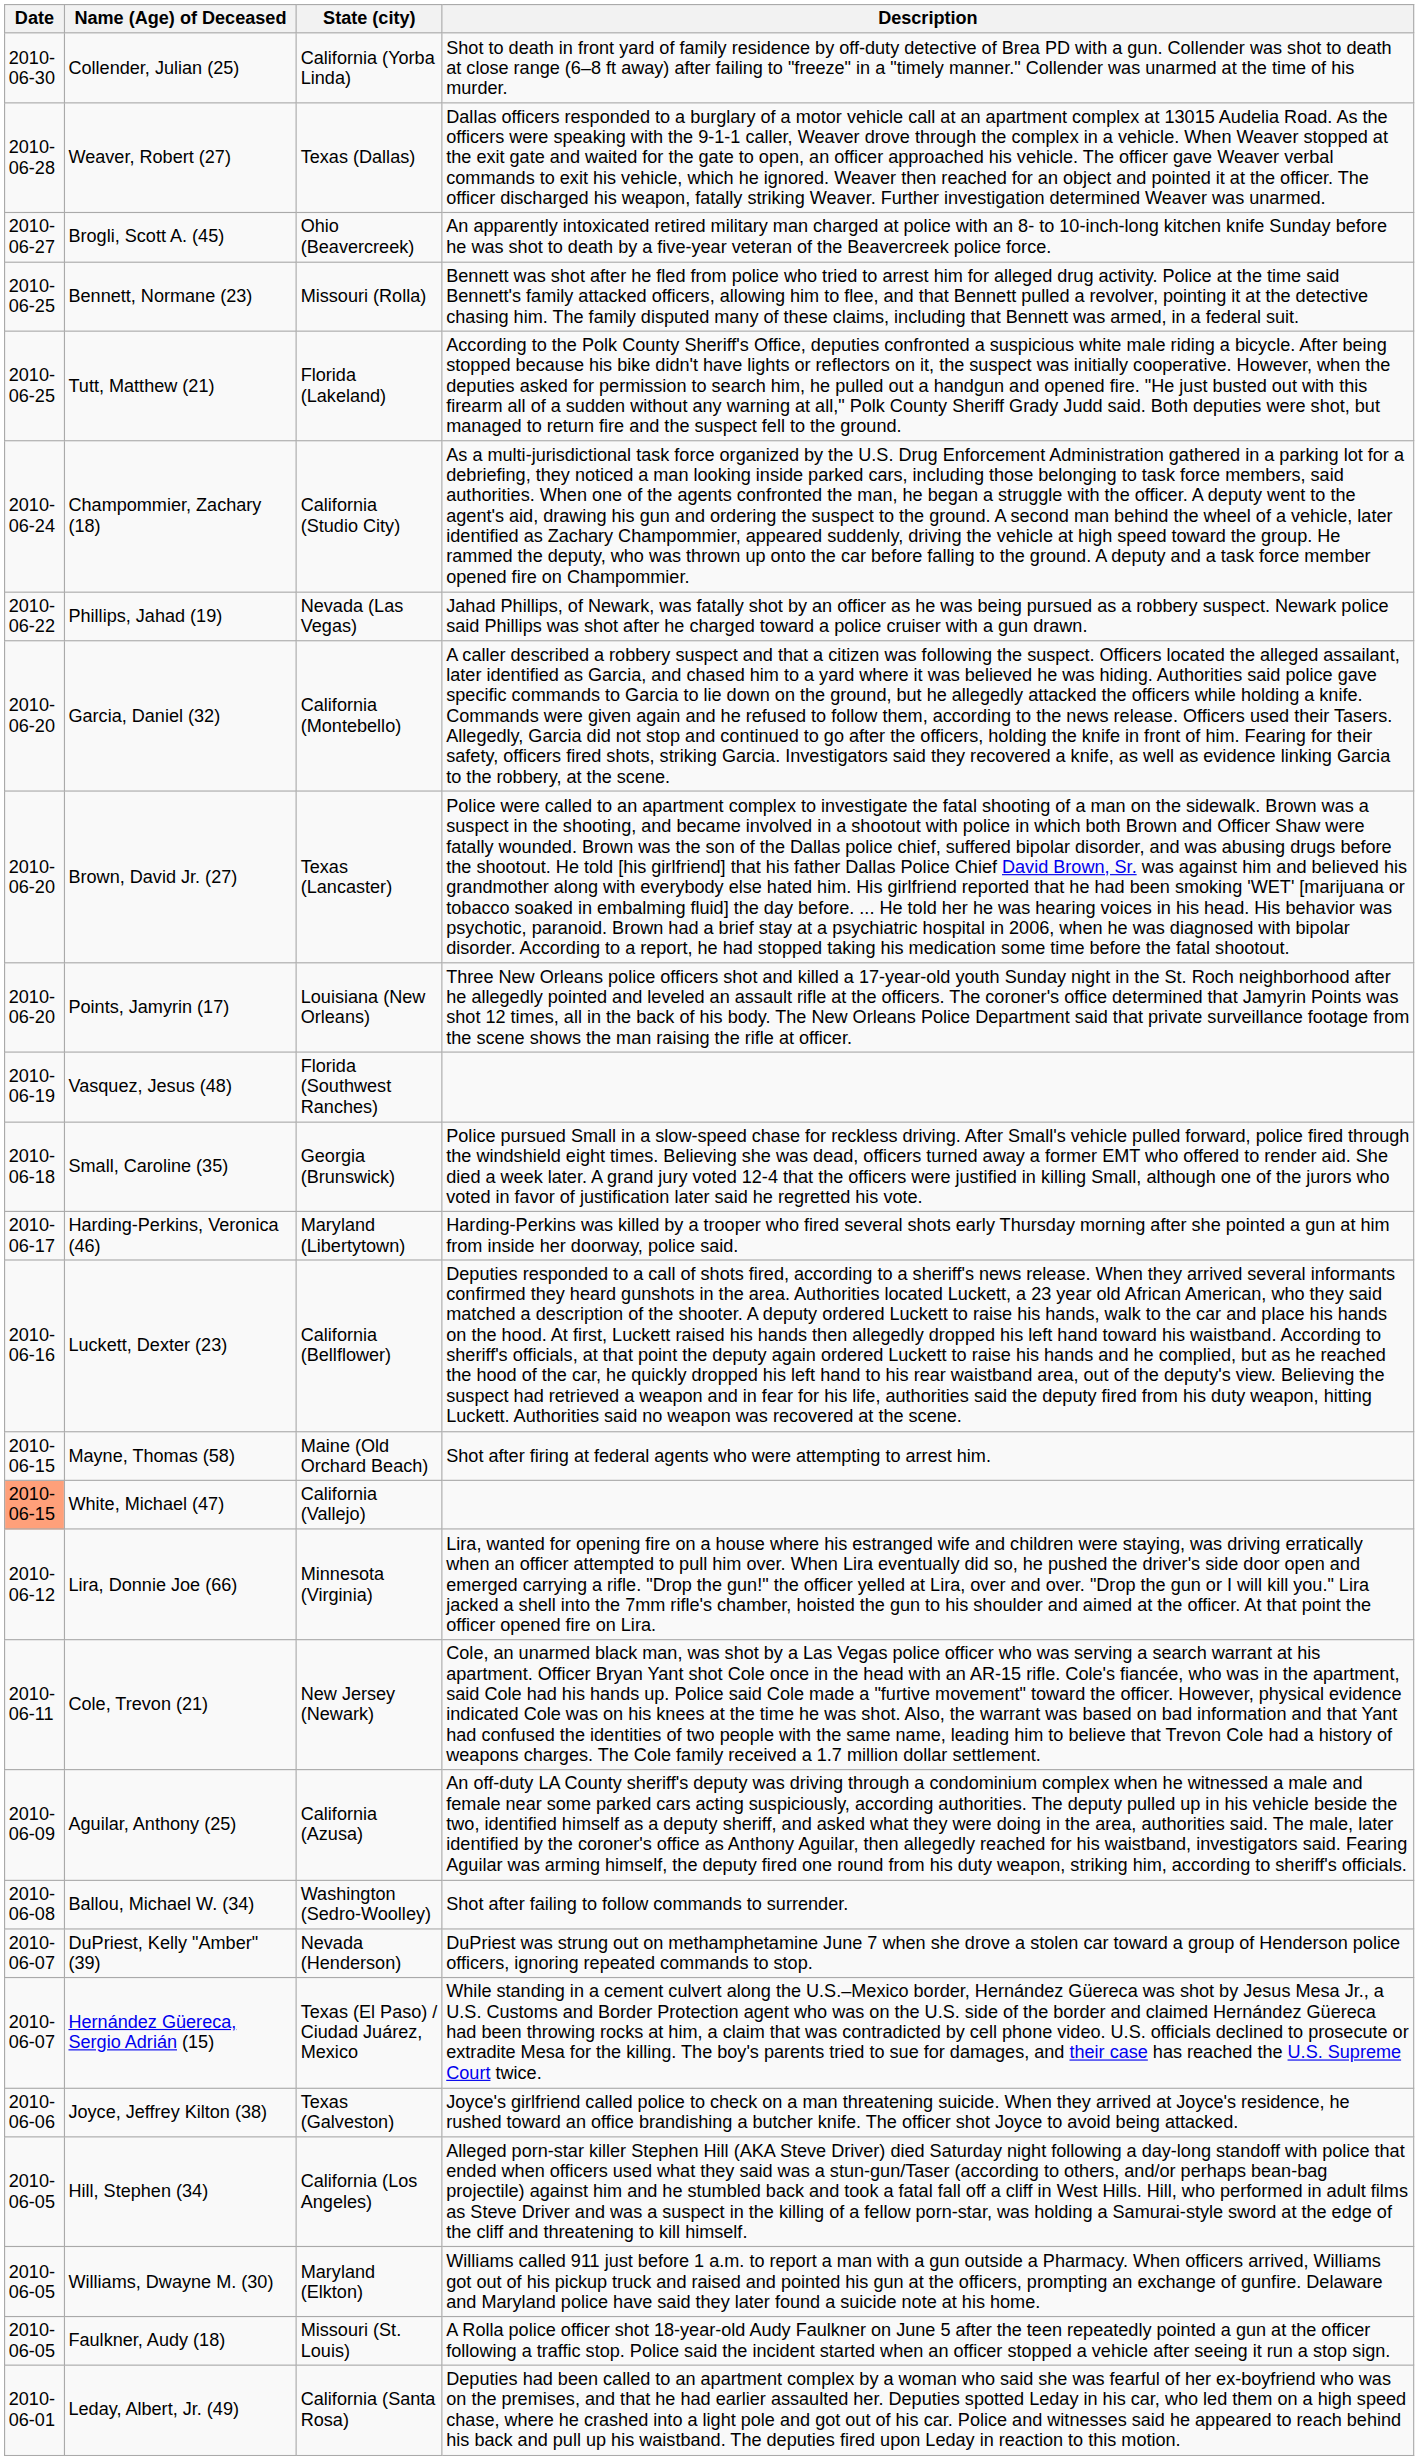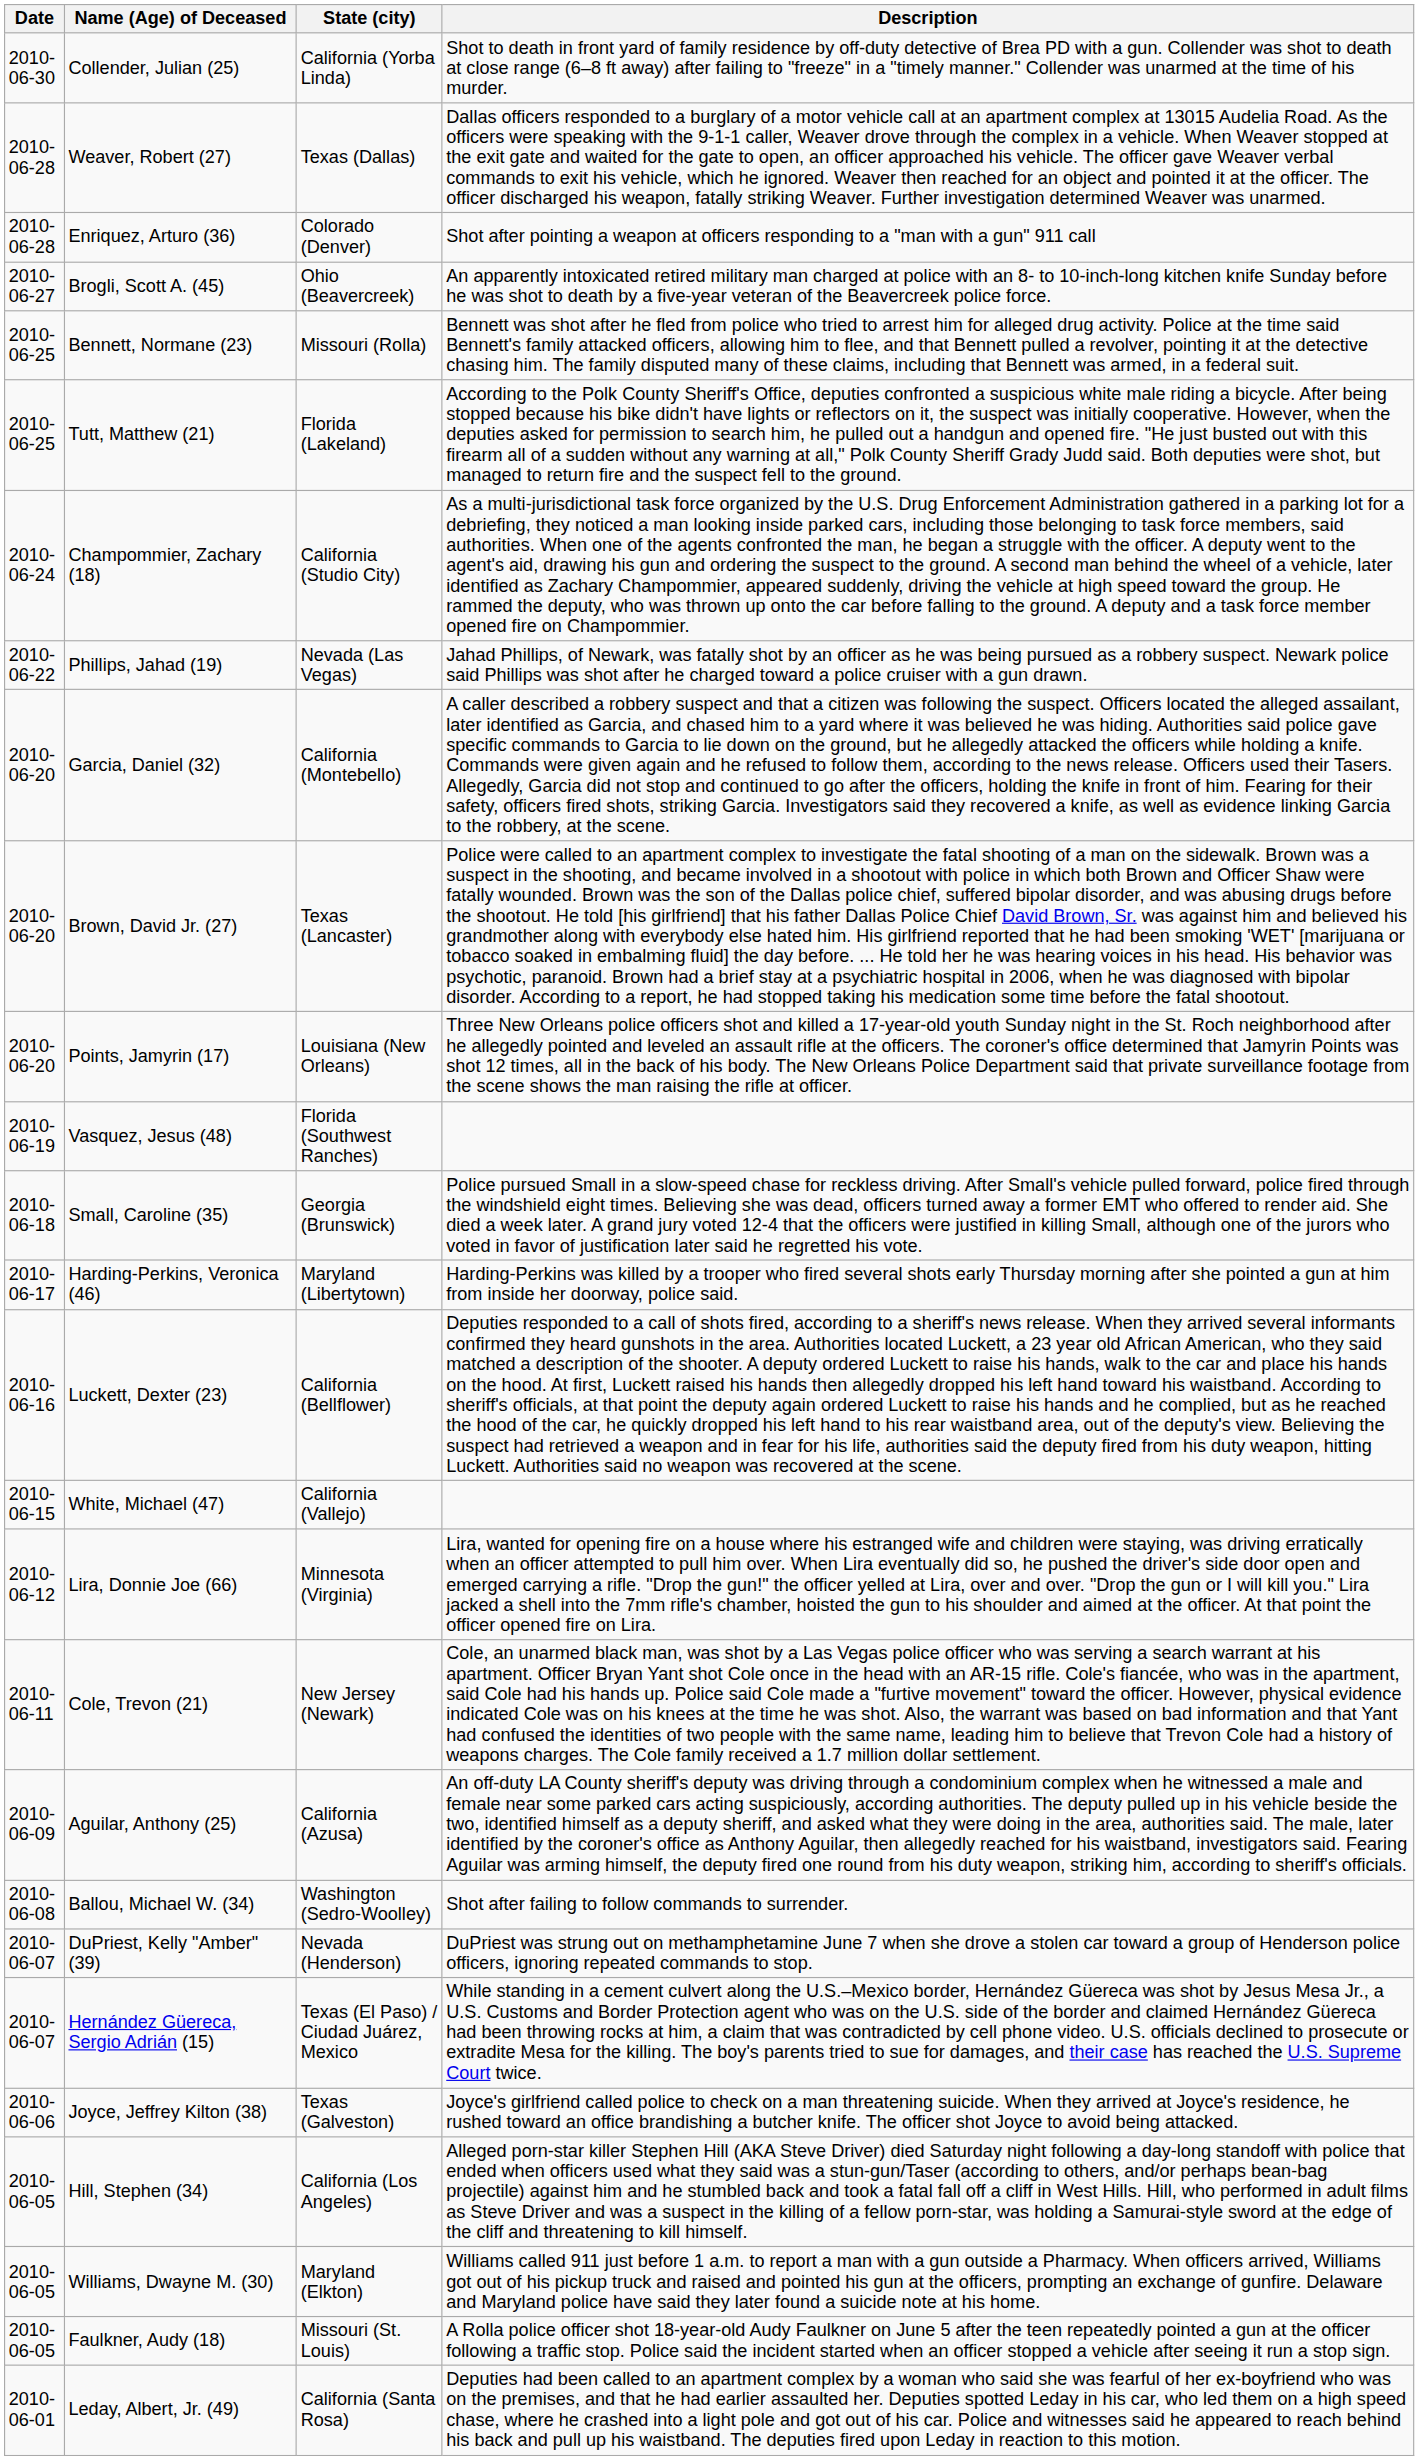 <table class="wikitable sortable" border="1" id="killed">
 <tr>
 <th>Date</th>
 <th nowrap>Name (Age) of Deceased</th>
 <th>State (city)</th>
 <th>Description</th>
 </tr>
 <tr>
 <td>2010-06-30</td>
 <td>Collender, Julian (25)</td>
 <td>California (Yorba Linda)</td>
 <td>Shot to death in front yard of family residence by off-duty detective of Brea PD with a gun. Collender was shot to death at close range (6–8 ft away) after failing to "freeze" in a "timely manner." Collender was unarmed at the time of his murder.</td>
 </tr>
 <tr>
 <td>2010-06-28</td>
 <td>Weaver, Robert (27)</td>
 <td>Texas (Dallas)</td>
 <td>Dallas officers responded to a burglary of a motor vehicle call at an apartment complex at 13015 Audelia Road. As the officers were speaking with the 9-1-1 caller, Weaver drove through the complex in a vehicle. When Weaver stopped at the exit gate and waited for the gate to open, an officer approached his vehicle. The officer gave Weaver verbal commands to exit his vehicle, which he ignored. Weaver then reached for an object and pointed it at the officer. The officer discharged his weapon, fatally striking Weaver. Further investigation determined Weaver was unarmed.</td>
+</tr>
+<tr>
+<td>2010-06-28</td>
+<td>Enriquez, Arturo (36)</td>
+<td>Colorado (Denver)</td>
+<td>Shot after pointing a weapon at officers responding to a "man with a gun" 911 call</td>
 </tr>
 <tr>
 <td>2010-06-27</td>
 <td>Brogli, Scott A. (45)</td>
 <td>Ohio (Beavercreek)</td>
 <td>An apparently intoxicated retired military man charged at police with an 8- to 10-inch-long kitchen knife Sunday before he was shot to death by a five-year veteran of the Beavercreek police force.</td>
 </tr>
 <tr>
 <td>2010-06-25</td>
 <td>Bennett, Normane (23)</td>
 <td>Missouri (Rolla)</td>
 <td>Bennett was shot after he fled from police who tried to arrest him for alleged drug activity. Police at the time said Bennett's family attacked officers, allowing him to flee, and that Bennett pulled a revolver, pointing it at the detective chasing him. The family disputed many of these claims, including that Bennett was armed, in a federal suit.</td>
 </tr>
 <tr>
 <td>2010-06-25</td>
 <td>Tutt, Matthew (21)</td>
 <td>Florida (Lakeland)</td>
 <td>According to the Polk County Sheriff's Office, deputies confronted a suspicious white male riding a bicycle. After being stopped because his bike didn't have lights or reflectors on it, the suspect was initially cooperative. However, when the deputies asked for permission to search him, he pulled out a handgun and opened fire. "He just busted out with this firearm all of a sudden without any warning at all," Polk County Sheriff Grady Judd said. Both deputies were shot, but managed to return fire and the suspect fell to the ground.</td>
 </tr>
 <tr>
 <td>2010-06-24</td>
 <td>Champommier, Zachary (18)</td>
 <td>California (Studio City)</td>
 <td>As a multi-jurisdictional task force organized by the U.S. Drug Enforcement Administration gathered in a parking lot for a debriefing, they noticed a man looking inside parked cars, including those belonging to task force members, said authorities. When one of the agents confronted the man, he began a struggle with the officer. A deputy went to the agent's aid, drawing his gun and ordering the suspect to the ground. A second man behind the wheel of a vehicle, later identified as Zachary Champommier, appeared suddenly, driving the vehicle at high speed toward the group. He rammed the deputy, who was thrown up onto the car before falling to the ground. A deputy and a task force member opened fire on Champommier.</td>
 </tr>
 <tr>
 <td>2010-06-22</td>
 <td>Phillips, Jahad (19)</td>
 <td>Nevada (Las Vegas)</td>
 <td>Jahad Phillips, of Newark, was fatally shot by an officer as he was being pursued as a robbery suspect. Newark police said Phillips was shot after he charged toward a police cruiser with a gun drawn.</td>
 </tr>
 <tr>
 <td>2010-06-20</td>
 <td>Garcia, Daniel (32)</td>
 <td>California (Montebello)</td>
 <td>A caller described a robbery suspect and that a citizen was following the suspect. Officers located the alleged assailant, later identified as Garcia, and chased him to a yard where it was believed he was hiding. Authorities said police gave specific commands to Garcia to lie down on the ground, but he allegedly attacked the officers while holding a knife. Commands were given again and he refused to follow them, according to the news release. Officers used their Tasers. Allegedly, Garcia did not stop and continued to go after the officers, holding the knife in front of him. Fearing for their safety, officers fired shots, striking Garcia. Investigators said they recovered a knife, as well as evidence linking Garcia to the robbery, at the scene.</td>
 </tr>
 <tr>
 <td>2010-06-20</td>
 <td>Brown, David Jr. (27)</td>
 <td>Texas (Lancaster)</td>
 <td>Police were called to an apartment complex to investigate the fatal shooting of a man on the sidewalk. Brown was a suspect in the shooting, and became involved in a shootout with police in which both Brown and Officer Shaw were fatally wounded. Brown was the son of the Dallas police chief, suffered bipolar disorder, and was abusing drugs before the shootout. He told [his girlfriend] that his father Dallas Police Chief <a href='#'>David Brown, Sr.</a> was against him and believed his grandmother along with everybody else hated him. His girlfriend reported that he had been smoking 'WET' [marijuana or tobacco soaked in embalming fluid] the day before. ... He told her he was hearing voices in his head. His behavior was psychotic, paranoid. Brown had a brief stay at a psychiatric hospital in 2006, when he was diagnosed with bipolar disorder. According to a report, he had stopped taking his medication some time before the fatal shootout.</td>
 </tr>
 <tr>
 <td>2010-06-20</td>
 <td>Points, Jamyrin (17)</td>
 <td>Louisiana (New Orleans)</td>
 <td>Three New Orleans police officers shot and killed a 17-year-old youth Sunday night in the St. Roch neighborhood after he allegedly pointed and leveled an assault rifle at the officers. The coroner's office determined that Jamyrin Points was shot 12 times, all in the back of his body. The New Orleans Police Department said that private surveillance footage from the scene shows the man raising the rifle at officer.</td>
 </tr>
 <tr>
 <td>2010-06-19</td>
 <td>Vasquez, Jesus (48)</td>
 <td>Florida (Southwest Ranches)</td>
 <td></td>
 </tr>
 <tr>
 <td>2010-06-18</td>
 <td>Small, Caroline (35)</td>
 <td>Georgia (Brunswick)</td>
 <td>Police pursued Small in a slow-speed chase for reckless driving. After Small's vehicle pulled forward, police fired through the windshield eight times. Believing she was dead, officers turned away a former EMT who offered to render aid. She died a week later. A grand jury voted 12-4 that the officers were justified in killing Small, although one of the jurors who voted in favor of justification later said he regretted his vote.</td>
 </tr>
 <tr>
 <td>2010-06-17</td>
 <td>Harding-Perkins, Veronica (46)</td>
 <td>Maryland (Libertytown)</td>
 <td>Harding-Perkins was killed by a trooper who fired several shots early Thursday morning after she pointed a gun at him from inside her doorway, police said.</td>
 </tr>
 <tr>
 <td>2010-06-16</td>
 <td>Luckett, Dexter (23)</td>
 <td>California (Bellflower)</td>
 <td>Deputies responded to a call of shots fired, according to a sheriff's news release. When they arrived several informants confirmed they heard gunshots in the area. Authorities located Luckett, a 23 year old African American, who they said matched a description of the shooter. A deputy ordered Luckett to raise his hands, walk to the  car and place his hands on the hood. At first, Luckett raised his hands then allegedly dropped his left hand toward his waistband. According to sheriff's officials, at that point the deputy again ordered Luckett to raise his hands and he complied, but as he reached the hood of the car, he quickly dropped his left hand to his rear waistband area, out of the deputy's view. Believing the suspect had retrieved a weapon and in fear for his life, authorities said the deputy fired from his duty weapon, hitting Luckett. Authorities said no weapon was recovered at the scene.</td>
 </tr>
 <tr>
 <td>2010-06-15</td>
-<td>Mayne, Thomas (58)</td>
-<td>Maine (Old Orchard Beach)</td>
-<td>Shot after firing at federal agents who were attempting to arrest him.</td>
-</tr>
-<tr>
-<td style="background: lightsalmon;">2010-06-15</td>
 <td>White, Michael (47)</td>
 <td>California (Vallejo)</td>
 <td></td>
 </tr>
 <tr>
 <td>2010-06-12</td>
 <td>Lira, Donnie Joe (66)</td>
 <td>Minnesota (Virginia)</td>
 <td>Lira, wanted for opening fire on a house where his estranged wife and children were staying, was driving erratically when an officer attempted to pull him over. When Lira eventually did so, he pushed the driver's side door open and emerged carrying a rifle. "Drop the gun!" the officer yelled at Lira, over and over. "Drop the gun or I will kill you." Lira jacked a shell into the 7mm rifle's chamber, hoisted the gun to his shoulder and aimed at the officer. At that point the officer opened fire on Lira.</td>
 </tr>
 <tr>
 <td>2010-06-11</td>
 <td>Cole, Trevon (21)</td>
 <td>New Jersey (Newark)</td>
 <td>Cole, an unarmed black man, was shot by a Las Vegas police officer who was serving a search warrant at his apartment. Officer Bryan Yant shot Cole once in the head with an AR-15 rifle. Cole's fiancée, who was in the apartment, said Cole had his hands up. Police said Cole made a "furtive movement" toward the officer. However, physical evidence indicated Cole was on his knees at the time he was shot. Also, the warrant was based on bad information and that Yant had confused the identities of two people with the same name, leading him to believe that Trevon Cole had a history of weapons charges. The Cole family received a 1.7 million dollar settlement.</td>
 </tr>
 <tr>
 <td>2010-06-09</td>
 <td>Aguilar, Anthony (25)</td>
 <td>California (Azusa)</td>
 <td>An off-duty LA County sheriff's deputy was driving through a condominium complex when he witnessed a male and female near some parked cars acting suspiciously, according authorities. The deputy pulled up in his vehicle beside the two, identified himself as a deputy sheriff, and asked what they were doing in the area, authorities said. The male, later identified by the coroner's office as Anthony Aguilar, then allegedly reached for his waistband, investigators said. Fearing Aguilar was arming himself, the deputy fired one round from his duty weapon, striking him, according to sheriff's officials.</td>
 </tr>
 <tr>
 <td>2010-06-08</td>
 <td>Ballou, Michael W. (34)</td>
 <td>Washington (Sedro-Woolley)</td>
 <td>Shot after failing to follow commands to surrender.</td>
 </tr>
 <tr>
 <td>2010-06-07</td>
 <td>DuPriest, Kelly "Amber" (39)</td>
 <td>Nevada (Henderson)</td>
 <td>DuPriest was strung out on methamphetamine June 7 when she drove a stolen car toward a group of Henderson police officers, ignoring repeated commands to stop.</td>
 </tr>
 <tr>
 <td>2010-06-07</td>
 <td><a href='#'>Hernández Güereca, Sergio Adrián</a> (15)</td>
 <td>Texas (El Paso) / Ciudad Juárez, Mexico</td>
 <td>While standing in a cement culvert along the U.S.–Mexico border, Hernández Güereca was shot by Jesus Mesa Jr., a U.S. Customs and Border Protection agent who was on the U.S. side of the border and claimed Hernández Güereca had been throwing rocks at him, a claim that was contradicted by cell phone video. U.S. officials declined to prosecute or extradite Mesa for the killing. The boy's parents tried to sue for damages, and <a href='#'>their case</a> has reached the <a href='#'>U.S. Supreme Court</a> twice.</td>
 </tr>
 <tr>
 <td>2010-06-06</td>
 <td>Joyce, Jeffrey Kilton (38)</td>
 <td>Texas (Galveston)</td>
 <td>Joyce's girlfriend called police to check on a man threatening suicide. When they arrived at Joyce's residence, he rushed toward an office brandishing a butcher knife. The officer shot Joyce to avoid being attacked.</td>
 </tr>
 <tr>
 <td>2010-06-05</td>
 <td>Hill, Stephen (34)</td>
 <td>California (Los Angeles)</td>
 <td>Alleged porn-star killer Stephen Hill (AKA Steve Driver) died Saturday night following a day-long standoff with police that ended when officers used what they said was a stun-gun/Taser (according to others, and/or perhaps bean-bag projectile) against him and he stumbled back and took a fatal fall off a cliff in West Hills. Hill, who performed in adult films as Steve Driver and was a suspect in the killing of a fellow porn-star, was holding a Samurai-style sword at the edge of the cliff and threatening to kill himself.</td>
 </tr>
 <tr>
 <td>2010-06-05</td>
 <td>Williams, Dwayne M. (30)</td>
 <td>Maryland (Elkton)</td>
 <td>Williams called 911 just before 1 a.m. to report a man with a gun outside a Pharmacy. When officers arrived, Williams got out of his pickup truck and raised and pointed his gun at the officers, prompting an exchange of gunfire. Delaware and Maryland police have said they later found a suicide note at his home.</td>
 </tr>
 <tr>
 <td>2010-06-05</td>
 <td>Faulkner, Audy (18)</td>
 <td>Missouri (St. Louis)</td>
 <td>A Rolla police officer shot 18-year-old Audy Faulkner on June 5 after the teen repeatedly pointed a gun at the officer following a traffic stop. Police said the incident started when an officer stopped a vehicle after seeing it run a stop sign.</td>
 </tr>
 <tr>
 <td>2010-06-01</td>
 <td>Leday, Albert, Jr. (49)</td>
 <td>California (Santa Rosa)</td>
 <td>Deputies had been called to an apartment complex by a woman who said she was fearful of her ex-boyfriend who was on the premises, and that he had earlier assaulted her. Deputies spotted Leday in his car, who led them on a high speed chase, where he crashed into a light pole and got out of his car. Police and witnesses said he appeared to reach behind his back and pull up his waistband. The deputies fired upon Leday in reaction to this motion.</td>
 </tr>
 </table>
